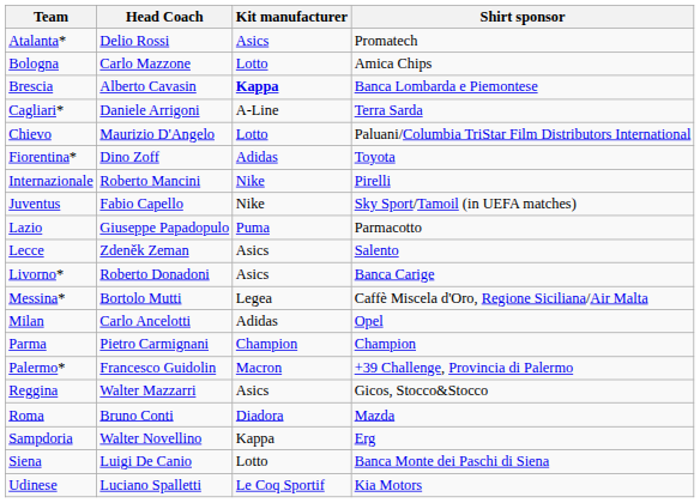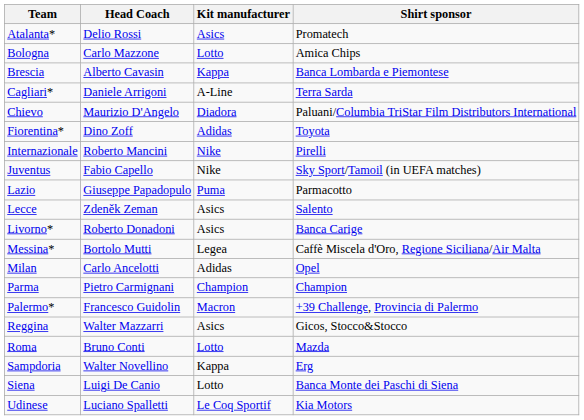 <table class="wikitable sortable">
 <tr>
 <th>Team</th>
 <th>Head Coach</th>
 <th>Kit manufacturer</th>
 <th>Shirt sponsor</th>
 </tr>
 <tr>
 <td><a href='#'>Atalanta</a>*</td>
 <td> <a href='#'>Delio Rossi</a></td>
 <td><a href='#'>Asics</a></td>
 <td>Promatech</td>
 </tr>
 <tr>
 <td><a href='#'>Bologna</a></td>
 <td> <a href='#'>Carlo Mazzone</a></td>
 <td><a href='#'>Lotto</a></td>
 <td>Amica Chips</td>
 </tr>
 <tr>
 <td><a href='#'>Brescia</a></td>
 <td> <a href='#'>Alberto Cavasin</a></td>
-<td><strong><a href='#'>Kappa</a></strong></td>
+<td><a href='#'>Kappa</a></td>
 <td><a href='#'>Banca Lombarda e Piemontese</a></td>
 </tr>
 <tr>
 <td><a href='#'>Cagliari</a>*</td>
 <td> <a href='#'>Daniele Arrigoni</a></td>
 <td>A-Line</td>
 <td><a href='#'>Terra Sarda</a></td>
 </tr>
 <tr>
 <td><a href='#'>Chievo</a></td>
 <td> <a href='#'>Maurizio D'Angelo</a></td>
-<td><a href='#'>Lotto</a></td>
+<td><a href='#'>Diadora</a></td>
 <td>Paluani/<a href='#'>Columbia TriStar Film Distributors International</a></td>
 </tr>
 <tr>
 <td><a href='#'>Fiorentina</a>*</td>
 <td> <a href='#'>Dino Zoff</a></td>
 <td><a href='#'>Adidas</a></td>
 <td><a href='#'>Toyota</a></td>
 </tr>
 <tr>
 <td><a href='#'>Internazionale</a></td>
 <td> <a href='#'>Roberto Mancini</a></td>
 <td><a href='#'>Nike</a></td>
 <td><a href='#'>Pirelli</a></td>
 </tr>
 <tr>
 <td><a href='#'>Juventus</a></td>
 <td> <a href='#'>Fabio Capello</a></td>
 <td>Nike</td>
 <td><a href='#'>Sky Sport</a>/<a href='#'>Tamoil</a> (in UEFA matches)</td>
 </tr>
 <tr>
 <td><a href='#'>Lazio</a></td>
 <td> <a href='#'>Giuseppe Papadopulo</a></td>
 <td><a href='#'>Puma</a></td>
 <td>Parmacotto</td>
 </tr>
 <tr>
 <td><a href='#'>Lecce</a></td>
 <td> <a href='#'>Zdeněk Zeman</a></td>
 <td>Asics</td>
 <td><a href='#'>Salento</a></td>
 </tr>
 <tr>
 <td><a href='#'>Livorno</a>*</td>
 <td> <a href='#'>Roberto Donadoni</a></td>
 <td>Asics</td>
 <td><a href='#'>Banca Carige</a></td>
 </tr>
 <tr>
 <td><a href='#'>Messina</a>*</td>
 <td> <a href='#'>Bortolo Mutti</a></td>
 <td>Legea</td>
 <td>Caffè Miscela d'Oro, <a href='#'>Regione Siciliana</a>/<a href='#'>Air Malta</a></td>
 </tr>
 <tr>
 <td><a href='#'>Milan</a></td>
 <td> <a href='#'>Carlo Ancelotti</a></td>
 <td>Adidas</td>
 <td><a href='#'>Opel</a></td>
 </tr>
 <tr>
 <td><a href='#'>Parma</a></td>
 <td> <a href='#'>Pietro Carmignani</a></td>
 <td><a href='#'>Champion</a></td>
 <td><a href='#'>Champion</a></td>
 </tr>
 <tr>
 <td><a href='#'>Palermo</a>*</td>
 <td> <a href='#'>Francesco Guidolin</a></td>
 <td><a href='#'>Macron</a></td>
 <td><a href='#'>+39 Challenge</a>, <a href='#'>Provincia di Palermo</a></td>
 </tr>
 <tr>
 <td><a href='#'>Reggina</a></td>
 <td> <a href='#'>Walter Mazzarri</a></td>
 <td>Asics</td>
 <td>Gicos, Stocco&Stocco</td>
 </tr>
 <tr>
 <td><a href='#'>Roma</a></td>
 <td> <a href='#'>Bruno Conti</a></td>
-<td><a href='#'>Diadora</a></td>
+<td><a href='#'>Lotto</a></td>
 <td><a href='#'>Mazda</a></td>
 </tr>
 <tr>
 <td><a href='#'>Sampdoria</a></td>
 <td> <a href='#'>Walter Novellino</a></td>
 <td>Kappa</td>
 <td><a href='#'>Erg</a></td>
 </tr>
 <tr>
 <td><a href='#'>Siena</a></td>
 <td> <a href='#'>Luigi De Canio</a></td>
 <td>Lotto</td>
 <td><a href='#'>Banca Monte dei Paschi di Siena</a></td>
 </tr>
 <tr>
 <td><a href='#'>Udinese</a></td>
 <td> <a href='#'>Luciano Spalletti</a></td>
 <td><a href='#'>Le Coq Sportif</a></td>
 <td><a href='#'>Kia Motors</a></td>
 </tr>
 </table>
